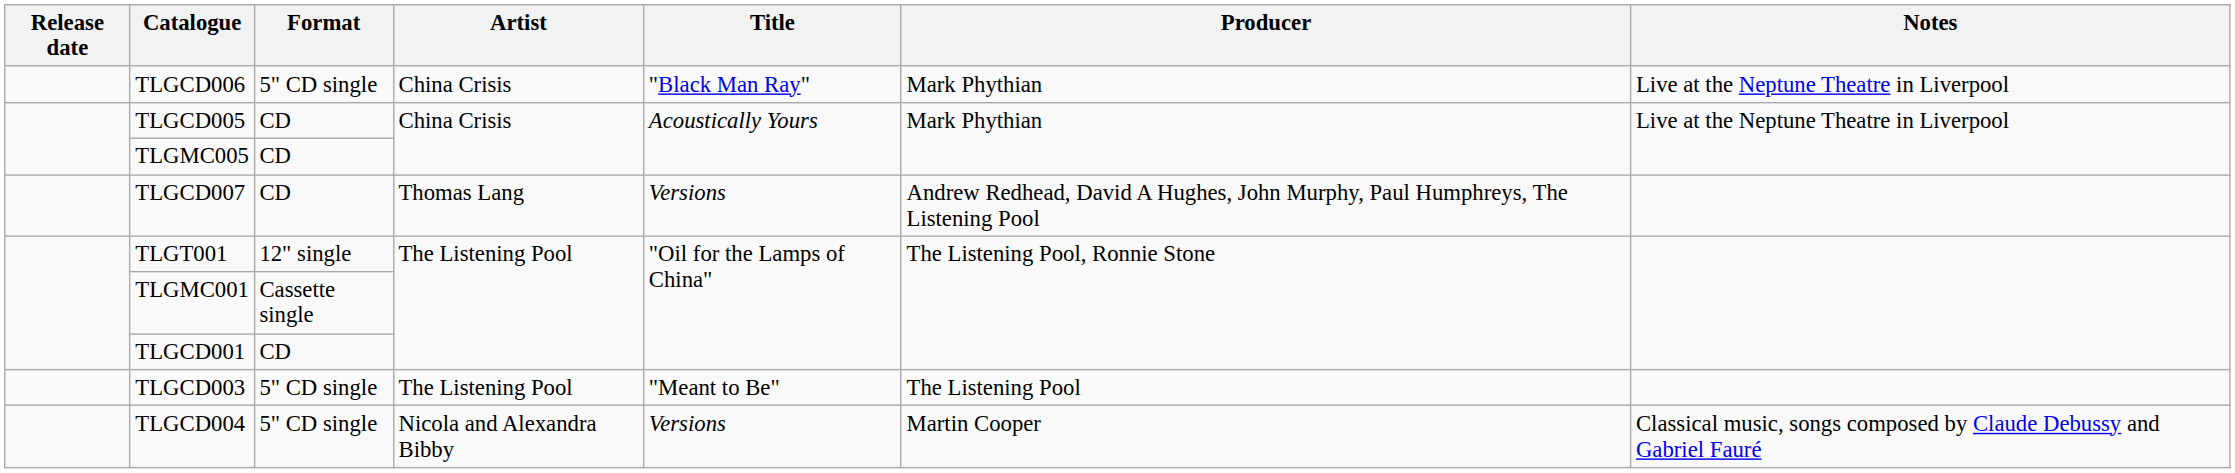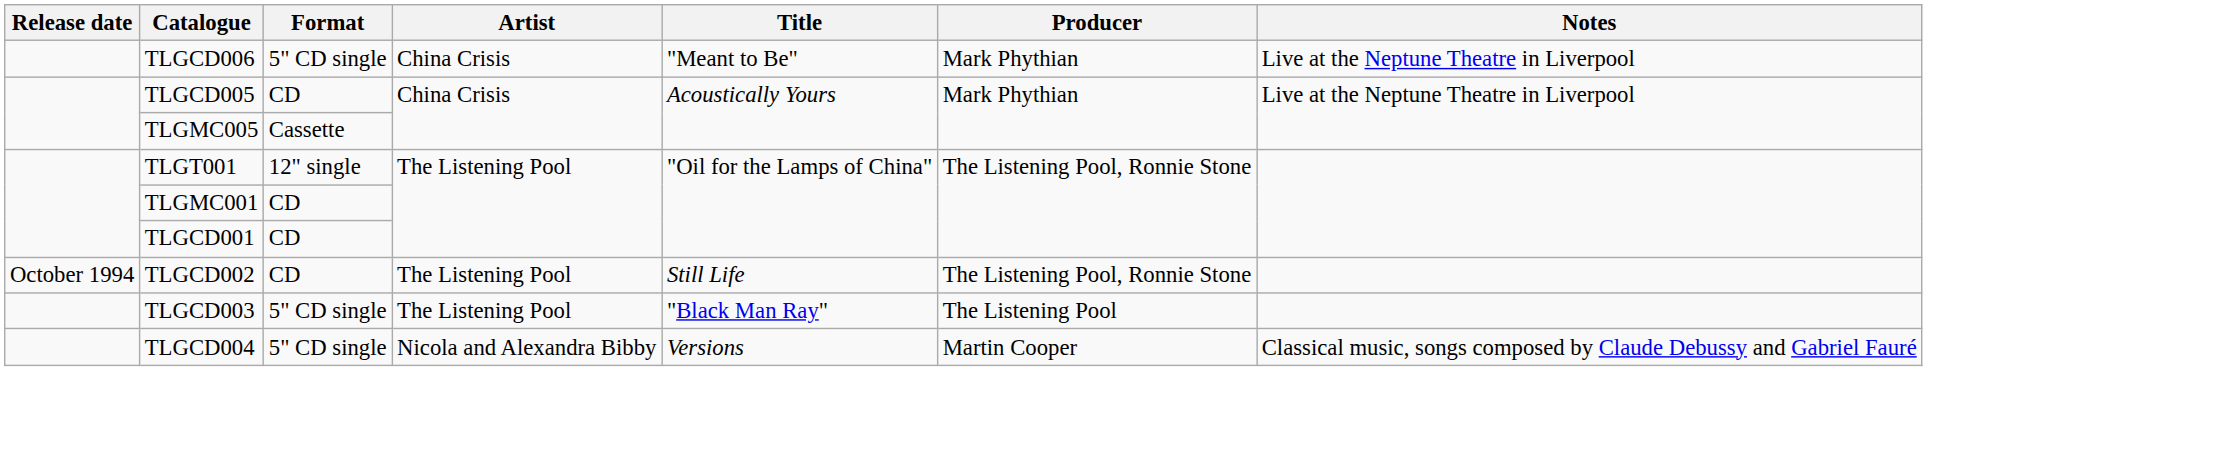 <table class="wikitable">
 <tr>
 <th align="left" valign="top">Release date</th>
 <th align="left" valign="top">Catalogue</th>
 <th align="left" valign="top">Format</th>
 <th align="left" valign="top">Artist</th>
 <th align="left" valign="top">Title</th>
 <th align="left" valign="top">Producer</th>
 <th align="left" valign="top">Notes</th>
 </tr>
 <tr>
 <td align="left" valign="top"></td>
 <td align="left" valign="top">TLGCD006</td>
 <td align="left" valign="top">5" CD single</td>
 <td align="left" valign="top">China Crisis</td>
-<td align="left" valign="top">"<a href='#'>Black Man Ray</a>"</td>
+<td align="left" valign="top">"Meant to Be"</td>
 <td align="left" valign="top">Mark Phythian</td>
 <td align="left" valign="top">Live at the <a href='#'>Neptune Theatre</a> in Liverpool</td>
 </tr>
 <tr>
 <td rowspan="2" align="left" valign="top"></td>
 <td align="left" valign="top">TLGCD005</td>
 <td align="left" valign="top">CD</td>
 <td rowspan="2" align="left" valign="top">China Crisis</td>
 <td rowspan="2" align="left" valign="top"><em>Acoustically Yours</em></td>
 <td rowspan="2" align="left" valign="top">Mark Phythian</td>
 <td rowspan="2" align="left" valign="top">Live at the Neptune Theatre in Liverpool</td>
 </tr>
 <tr>
 <td align="left" valign="top">TLGMC005</td>
-<td align="left" valign="top">CD</td>
-</tr>
-<tr>
-<td align="left" valign="top"></td>
-<td align="left" valign="top">TLGCD007</td>
-<td align="left" valign="top">CD</td>
-<td align="left" valign="top">Thomas Lang</td>
-<td align="left" valign="top"><em>Versions</em></td>
-<td align="left" valign="top">Andrew Redhead, David A Hughes, John Murphy, Paul Humphreys, The Listening Pool</td>
-<td align="left" valign="top"></td>
+<td align="left" valign="top">Cassette</td>
 </tr>
 <tr>
 <td rowspan="3" align="left" valign="top"></td>
 <td align="left" valign="top">TLGT001</td>
 <td align="left" valign="top">12" single</td>
 <td rowspan="3" align="left" valign="top">The Listening Pool</td>
 <td rowspan="3" align="left" valign="top">"Oil for the Lamps of China"</td>
 <td rowspan="3" align="left" valign="top">The Listening Pool, Ronnie Stone</td>
 <td rowspan="3" align="left" valign="top"></td>
 </tr>
 <tr>
 <td align="left" valign="top">TLGMC001</td>
-<td align="left" valign="top">Cassette single</td>
+<td align="left" valign="top">CD</td>
 </tr>
 <tr>
 <td align="left" valign="top">TLGCD001</td>
 <td align="left" valign="top">CD</td>
 </tr>
 <tr>
+<td align="left" valign="top">October 1994</td>
+<td align="left" valign="top">TLGCD002</td>
+<td align="left" valign="top">CD</td>
+<td align="left" valign="top">The Listening Pool</td>
+<td align="left" valign="top"><em>Still Life</em></td>
+<td align="left" valign="top">The Listening Pool, Ronnie Stone</td>
+<td align="left" valign="top"></td>
+</tr>
+<tr>
 <td align="left" valign="top"></td>
 <td align="left" valign="top">TLGCD003</td>
 <td align="left" valign="top">5" CD single</td>
 <td align="left" valign="top">The Listening Pool</td>
-<td align="left" valign="top">"Meant to Be"</td>
+<td align="left" valign="top">"<a href='#'>Black Man Ray</a>"</td>
 <td align="left" valign="top">The Listening Pool</td>
 <td align="left" valign="top"></td>
 </tr>
 <tr>
 <td align="left" valign="top"></td>
 <td align="left" valign="top">TLGCD004</td>
 <td align="left" valign="top">5" CD single</td>
 <td align="left" valign="top">Nicola and Alexandra Bibby</td>
 <td align="left" valign="top"><em>Versions</em></td>
 <td align="left" valign="top">Martin Cooper</td>
 <td align="left" valign="top">Classical music, songs composed by <a href='#'>Claude Debussy</a> and <a href='#'>Gabriel Fauré</a></td>
 </tr>
 </table>
